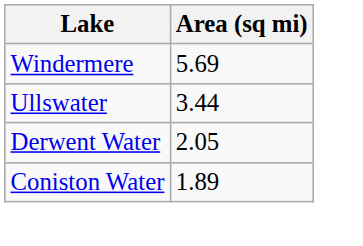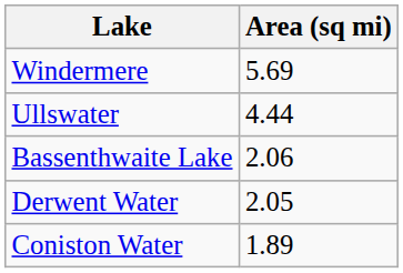 <table class="wikitable sortable" border="1">
 <tr>
 <th>Lake</th>
 <th>Area (sq mi)</th>
 </tr>
 <tr>
 <td><a href='#'>Windermere</a></td>
 <td>5.69</td>
 </tr>
 <tr>
 <td><a href='#'>Ullswater</a></td>
-<td>3.44</td>
+<td>4.44</td>
+</tr>
+<tr>
+<td><a href='#'>Bassenthwaite Lake</a></td>
+<td>2.06</td>
 </tr>
 <tr>
 <td><a href='#'>Derwent Water</a></td>
 <td>2.05</td>
 </tr>
 <tr>
 <td><a href='#'>Coniston Water</a></td>
 <td>1.89</td>
 </tr>
 </table>
